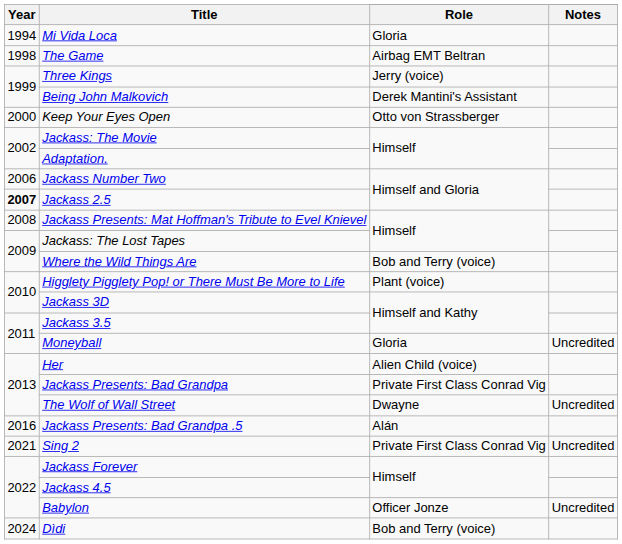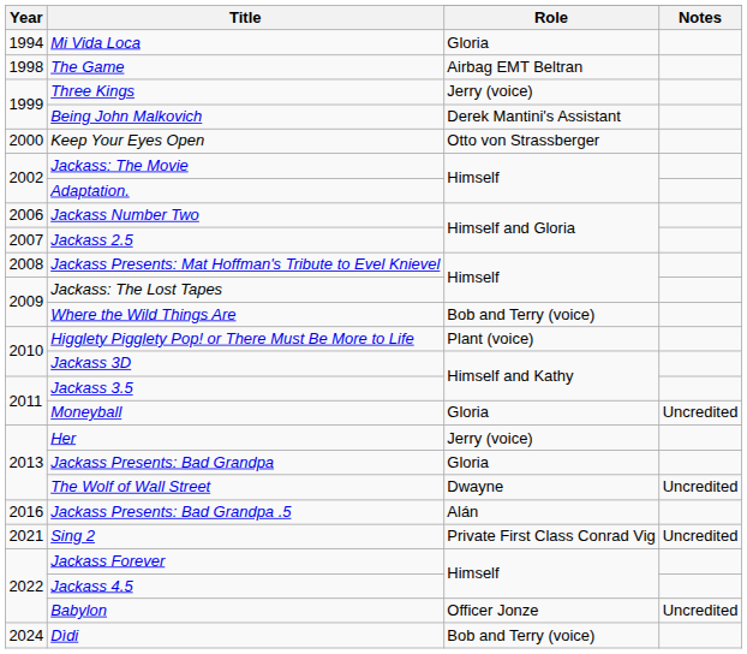 <table class="wikitable">
 <tr>
 <th rowspan="2">Year</th>
 <th rowspan="2">Title</th>
 </tr>
 <tr>
 <th>Role</th>
 <th class="unsortable">Notes</th>
 </tr>
 <tr>
 <td>1994</td>
 <td><em><a href='#'>Mi Vida Loca</a></em></td>
 <td>Gloria</td>
 <td></td>
 </tr>
 <tr>
 <td>1998</td>
 <td><em><a href='#'>The Game</a></em></td>
 <td>Airbag EMT Beltran</td>
 <td></td>
 </tr>
 <tr>
 <td rowspan=2>1999</td>
 <td><em><a href='#'>Three Kings</a></em></td>
 <td>Jerry (voice)</td>
 <td></td>
 </tr>
 <tr>
 <td><em><a href='#'>Being John Malkovich</a></em></td>
 <td>Derek Mantini's Assistant</td>
 <td></td>
 </tr>
 <tr>
 <td>2000</td>
 <td><em>Keep Your Eyes Open</em></td>
 <td>Otto von Strassberger</td>
 <td></td>
 </tr>
 <tr>
 <td rowspan=2>2002</td>
 <td><em><a href='#'>Jackass: The Movie</a></em></td>
 <td rowspan="2">Himself</td>
 <td></td>
 </tr>
 <tr>
 <td><em><a href='#'>Adaptation.</a></em></td>
 <td></td>
 </tr>
 <tr>
 <td>2006</td>
 <td><em><a href='#'>Jackass Number Two</a></em></td>
 <td rowspan="2">Himself and Gloria</td>
 <td></td>
 </tr>
 <tr>
-<td><strong>2007</strong></td>
+<td>2007</td>
 <td><em><a href='#'>Jackass 2.5</a></em></td>
 <td></td>
 </tr>
 <tr>
 <td>2008</td>
 <td><em><a href='#'>Jackass Presents: Mat Hoffman's Tribute to Evel Knievel</a></em></td>
 <td rowspan="2">Himself</td>
 <td></td>
 </tr>
 <tr>
 <td rowspan=2>2009</td>
 <td><em>Jackass: The Lost Tapes</em></td>
 <td></td>
 </tr>
 <tr>
 <td><em><a href='#'>Where the Wild Things Are</a></em></td>
 <td>Bob and Terry (voice)</td>
 <td></td>
 </tr>
 <tr>
 <td rowspan=2>2010</td>
 <td><em><a href='#'>Higglety Pigglety Pop! or There Must Be More to Life</a></em></td>
 <td>Plant (voice)</td>
 <td></td>
 </tr>
 <tr>
 <td><em><a href='#'>Jackass 3D</a></em></td>
 <td rowspan=2>Himself and Kathy</td>
 <td></td>
 </tr>
 <tr>
 <td rowspan=2>2011</td>
 <td><em><a href='#'>Jackass 3.5</a></em></td>
 <td></td>
 </tr>
 <tr>
 <td><em><a href='#'>Moneyball</a></em></td>
 <td>Gloria</td>
 <td>Uncredited</td>
 </tr>
 <tr>
 <td rowspan=3>2013</td>
 <td><em><a href='#'>Her</a></em></td>
-<td>Alien Child (voice)</td>
+<td>Jerry (voice)</td>
 <td></td>
 </tr>
 <tr>
 <td><em><a href='#'>Jackass Presents: Bad Grandpa</a></em></td>
-<td>Private First Class Conrad Vig</td>
+<td>Gloria</td>
 <td></td>
 </tr>
 <tr>
 <td><em><a href='#'>The Wolf of Wall Street</a></em></td>
 <td>Dwayne</td>
 <td>Uncredited</td>
 </tr>
 <tr>
 <td>2016</td>
 <td><em><a href='#'>Jackass Presents: Bad Grandpa .5</a></em></td>
 <td>Alán</td>
 <td></td>
 </tr>
 <tr>
 <td>2021</td>
 <td><em><a href='#'>Sing 2</a></em></td>
 <td>Private First Class Conrad Vig</td>
 <td>Uncredited</td>
 </tr>
 <tr>
 <td rowspan=3>2022</td>
 <td><em><a href='#'>Jackass Forever</a></em></td>
 <td rowspan=2>Himself</td>
 <td></td>
 </tr>
 <tr>
 <td><em><a href='#'>Jackass 4.5</a></em></td>
 <td></td>
 </tr>
 <tr>
 <td><em><a href='#'>Babylon</a></em></td>
 <td>Officer Jonze</td>
 <td>Uncredited</td>
 </tr>
 <tr>
 <td>2024</td>
 <td><em><a href='#'>Dìdi</a></em></td>
 <td>Bob and Terry (voice)</td>
 <td></td>
 </tr>
 </table>
